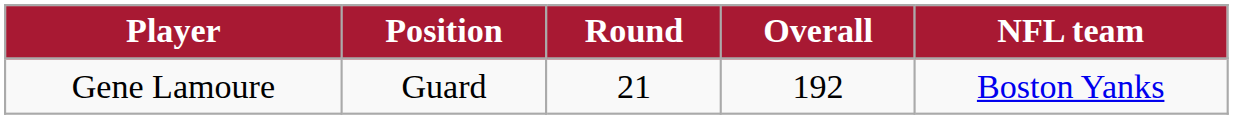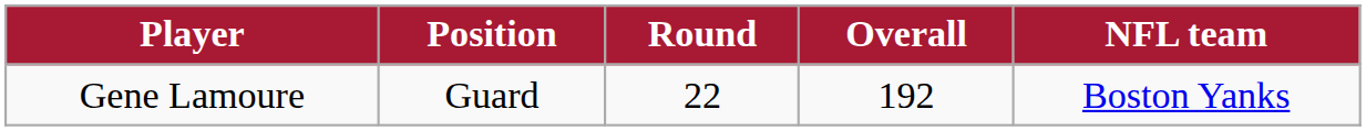 <table class="wikitable" width="65%">
 <tr align="center"  style="background:#A81933;color:#FFFFFF;">
 <td><strong>Player</strong></td>
 <td><strong>Position</strong></td>
 <td><strong>Round</strong></td>
 <td><strong>Overall</strong></td>
 <td><strong>NFL team</strong></td>
 </tr>
 <tr align="center" bgcolor="">
 <td>Gene Lamoure</td>
 <td>Guard</td>
-<td>21</td>
+<td>22</td>
 <td>192</td>
 <td><a href='#'>Boston Yanks</a></td>
 </tr>
 </table>
